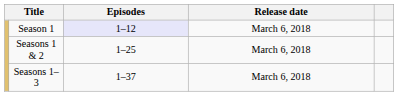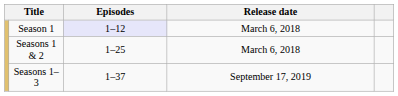 <table class="wikitable" style="text-align: center; width: 70%;">
 <tr>
 <th colspan="2" width="15%">Title</th>
 <th>Episodes</th>
 <th>Release date</th>
 <th width="5%"></th>
 </tr>
 <tr>
 <td rowspan="3" width="1%" style="background: #E1C16E"></td>
 <td>Season 1</td>
 <td style="background: lavender;">1–12</td>
 <td>March 6, 2018</td>
 <td></td>
 </tr>
 <tr>
 <td>Seasons 1 & 2</td>
 <td>1–25</td>
 <td>March 6, 2018</td>
 <td></td>
 </tr>
 <tr>
 <td>Seasons 1–3</td>
 <td>1–37</td>
-<td>March 6, 2018</td>
+<td>September 17, 2019</td>
 <td></td>
 </tr>
 </table>
